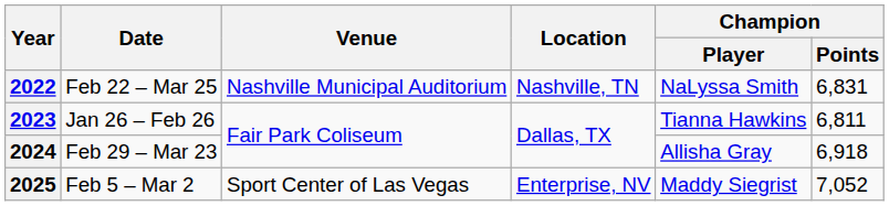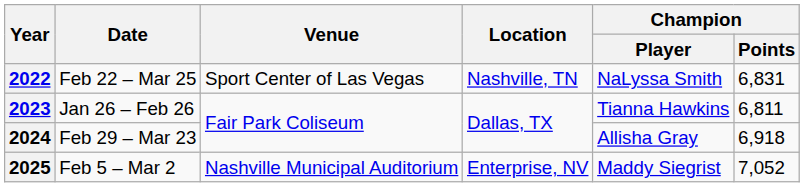 <table class="wikitable" style="font-size:95%">
 <tr>
 <th scope="col" rowspan="2">Year</th>
 <th scope="col" rowspan="2">Date</th>
 <th scope="col" rowspan="2">Venue</th>
 <th scope="col" rowspan="2">Location</th>
 <th scope="col" colspan="2"> Champion</th>
 </tr>
 <tr>
 <th scope="col">Player</th>
 <th scope="col">Points</th>
 </tr>
 <tr>
 <th scope="row"><a href='#'>2022</a></th>
 <td>Feb 22 – Mar 25</td>
-<td><a href='#'>Nashville Municipal Auditorium</a></td>
+<td>Sport Center of Las Vegas</td>
 <td><a href='#'>Nashville, TN</a></td>
 <td><a href='#'>NaLyssa Smith</a></td>
 <td>6,831</td>
 </tr>
 <tr>
 <th scope="row"><a href='#'>2023</a></th>
 <td>Jan 26 – Feb 26</td>
 <td rowspan="2"><a href='#'>Fair Park Coliseum</a></td>
 <td rowspan="2"><a href='#'>Dallas, TX</a></td>
 <td><a href='#'>Tianna Hawkins</a></td>
 <td>6,811</td>
 </tr>
 <tr>
 <th scope="row">2024</th>
 <td>Feb 29 – Mar 23</td>
 <td><a href='#'>Allisha Gray</a></td>
 <td>6,918</td>
 </tr>
 <tr>
 <th scope="row">2025</th>
 <td>Feb 5 – Mar 2</td>
-<td>Sport Center of Las Vegas</td>
+<td><a href='#'>Nashville Municipal Auditorium</a></td>
 <td><a href='#'>Enterprise, NV</a></td>
 <td><a href='#'>Maddy Siegrist</a></td>
 <td>7,052</td>
 </tr>
 </table>
